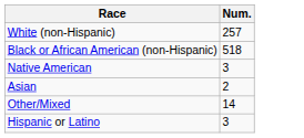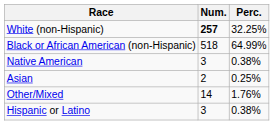 <table class="wikitable">
 <tr>
 <th>Race</th>
 <th>Num.</th>
+<th>Perc.</th>
 </tr>
 <tr>
 <td><a href='#'>White</a> (non-Hispanic)</td>
-<td>257</td>
+<td><strong>257</strong></td>
+<td>32.25%</td>
 </tr>
 <tr>
 <td><a href='#'>Black or African American</a> (non-Hispanic)</td>
 <td>518</td>
+<td>64.99%</td>
 </tr>
 <tr>
 <td><a href='#'>Native American</a></td>
 <td>3</td>
+<td>0.38%</td>
 </tr>
 <tr>
 <td><a href='#'>Asian</a></td>
 <td>2</td>
+<td>0.25%</td>
 </tr>
 <tr>
 <td><a href='#'>Other/Mixed</a></td>
 <td>14</td>
+<td>1.76%</td>
 </tr>
 <tr>
 <td><a href='#'>Hispanic</a> or <a href='#'>Latino</a></td>
 <td>3</td>
+<td>0.38%</td>
 </tr>
 </table>
